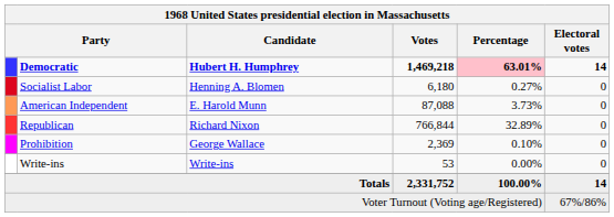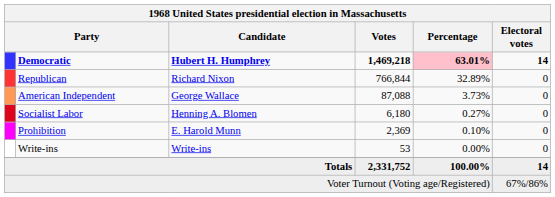 <table class="wikitable" style="font-size: 95%;">
 <tr>
 <th colspan="6">1968 United States presidential election in Massachusetts</th>
 </tr>
 <tr>
 <th colspan="2" style="width: 15em">Party</th>
 <th style="width: 17em">Candidate</th>
 <th style="width: 5em">Votes</th>
 <th style="width: 7em">Percentage</th>
 <th style="width: 5em">Electoral votes</th>
 </tr>
 <tr>
 <th style="background-color:#3333FF; width: 3px"></th>
 <td style="width: 130px"><strong><a href='#'>Democratic</a></strong></td>
 <td><strong><a href='#'>Hubert H. Humphrey</a></strong></td>
 <td align="right"><strong>1,469,218</strong></td>
 <td align="right" style="background: pink;"><strong>63.01%</strong></td>
 <td align="right"><strong>14</strong></td>
 </tr>
 <tr>
+<th style="background-color:#FF3333; width: 3px"></th>
+<td style="width: 130px"><a href='#'>Republican</a></td>
+<td><a href='#'>Richard Nixon</a></td>
+<td align="right">766,844</td>
+<td align="right">32.89%</td>
+<td align="right">0</td>
+</tr>
+<tr>
+<th style="background:#f95; width:3px;"></th>
+<td style="width: 130px"><a href='#'>American Independent</a></td>
+<td><a href='#'>George Wallace</a></td>
+<td style="text-align:right;">87,088</td>
+<td style="text-align:right;">3.73%</td>
+<td style="text-align:right;">0</td>
+</tr>
+<tr>
 <th style="background-color:#DD051D; width: 3px"></th>
 <td style="width: 130px"><a href='#'>Socialist Labor</a></td>
 <td><a href='#'>Henning A. Blomen</a></td>
 <td align="right">6,180</td>
 <td align="right">0.27%</td>
 <td align="right">0</td>
 </tr>
 <tr>
-<th style="background:#f95; width:3px;"></th>
-<td style="width: 130px"><a href='#'>American Independent</a></td>
-<td><a href='#'>E. Harold Munn</a></td>
-<td style="text-align:right;">87,088</td>
-<td style="text-align:right;">3.73%</td>
-<td style="text-align:right;">0</td>
-</tr>
-<tr>
-<th style="background-color:#FF3333; width: 3px"></th>
-<td style="width: 130px"><a href='#'>Republican</a></td>
-<td><a href='#'>Richard Nixon</a></td>
-<td align="right">766,844</td>
-<td align="right">32.89%</td>
-<td align="right">0</td>
-</tr>
-<tr>
 <th style="background-color:#FF00FF; width: 3px"></th>
 <td style="width: 130px"><a href='#'>Prohibition</a></td>
-<td><a href='#'>George Wallace</a></td>
+<td><a href='#'>E. Harold Munn</a></td>
 <td align="right">2,369</td>
 <td align="right">0.10%</td>
 <td align="right">0</td>
 </tr>
 <tr>
 <th style="background-color:#FFFFFF; width: 3px"></th>
 <td style="width: 130px">Write-ins</td>
 <td><a href='#'>Write-ins</a></td>
 <td align="right">53</td>
 <td align="right">0.00%</td>
 <td align="right">0</td>
 </tr>
 <tr>
 </tr>
 <tr bgcolor="#EEEEEE">
 <td colspan="3" align="right"><strong>Totals</strong></td>
 <td align="right"><strong>2,331,752</strong></td>
 <td align="right"><strong>100.00%</strong></td>
 <td align="right"><strong>14</strong></td>
 </tr>
 <tr bgcolor="#EEEEEE">
 <td colspan="5" align="right">Voter Turnout (Voting age/Registered)</td>
 <td colspan="1" align="right">67%/86%</td>
 </tr>
 </table>
